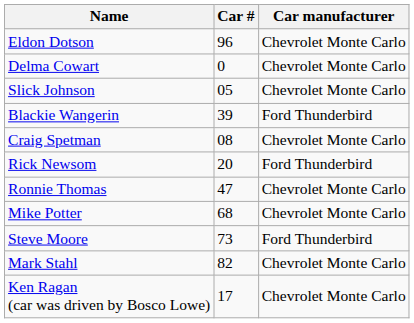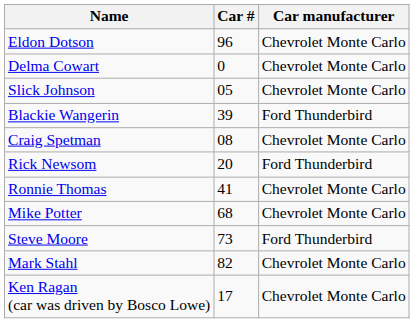 <table class="wikitable">
 <tr>
 <th>Name</th>
 <th>Car #</th>
 <th>Car manufacturer</th>
 </tr>
 <tr>
 <td><a href='#'>Eldon Dotson</a></td>
 <td>96</td>
 <td>Chevrolet Monte Carlo</td>
 </tr>
 <tr>
 <td><a href='#'>Delma Cowart</a></td>
 <td>0</td>
 <td>Chevrolet Monte Carlo</td>
 </tr>
 <tr>
 <td><a href='#'>Slick Johnson</a></td>
 <td>05</td>
 <td>Chevrolet Monte Carlo</td>
 </tr>
 <tr>
 <td><a href='#'>Blackie Wangerin</a></td>
 <td>39</td>
 <td>Ford Thunderbird</td>
 </tr>
 <tr>
 <td><a href='#'>Craig Spetman</a></td>
 <td>08</td>
 <td>Chevrolet Monte Carlo</td>
 </tr>
 <tr>
 <td><a href='#'>Rick Newsom</a></td>
 <td>20</td>
 <td>Ford Thunderbird</td>
 </tr>
 <tr>
 <td><a href='#'>Ronnie Thomas</a></td>
-<td>47</td>
+<td>41</td>
 <td>Chevrolet Monte Carlo</td>
 </tr>
 <tr>
 <td><a href='#'>Mike Potter</a></td>
 <td>68</td>
 <td>Chevrolet Monte Carlo</td>
 </tr>
 <tr>
 <td><a href='#'>Steve Moore</a></td>
 <td>73</td>
 <td>Ford Thunderbird</td>
 </tr>
 <tr>
 <td><a href='#'>Mark Stahl</a></td>
 <td>82</td>
 <td>Chevrolet Monte Carlo</td>
 </tr>
 <tr>
 <td><a href='#'>Ken Ragan</a><br>(car was driven by Bosco Lowe)</td>
 <td>17</td>
 <td>Chevrolet Monte Carlo</td>
 </tr>
 </table>
